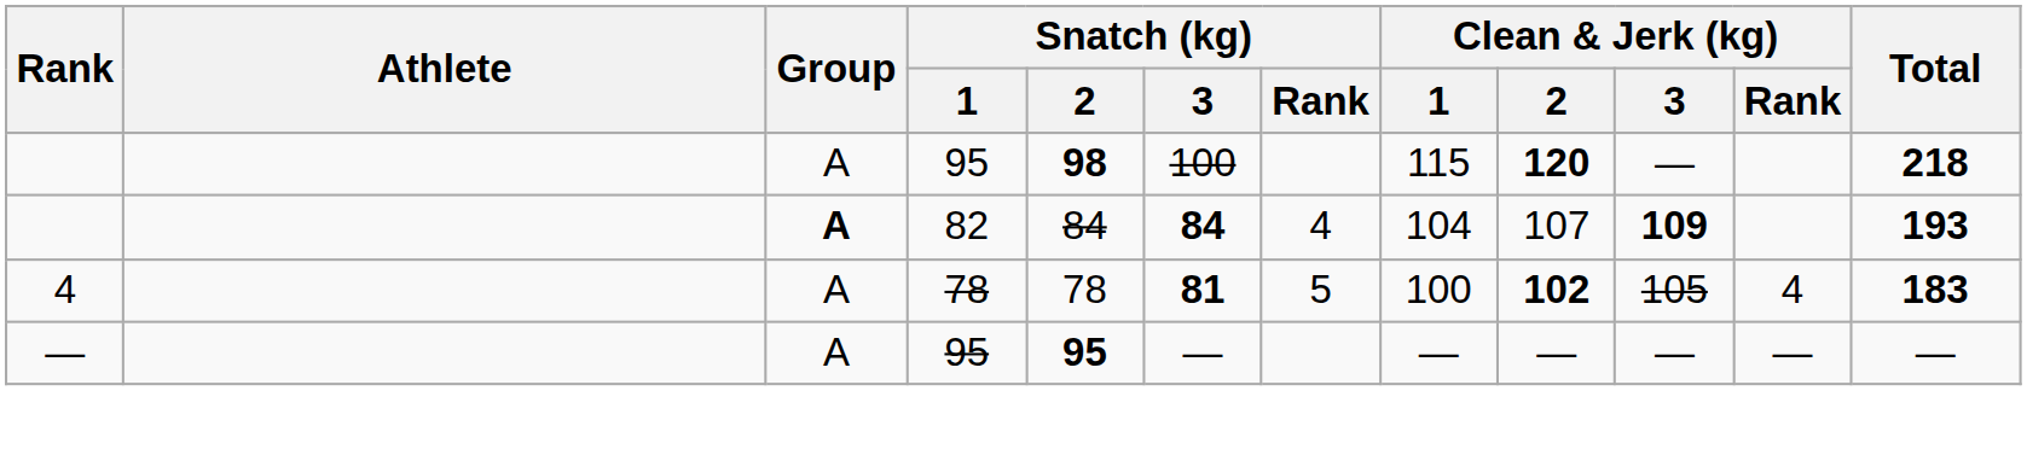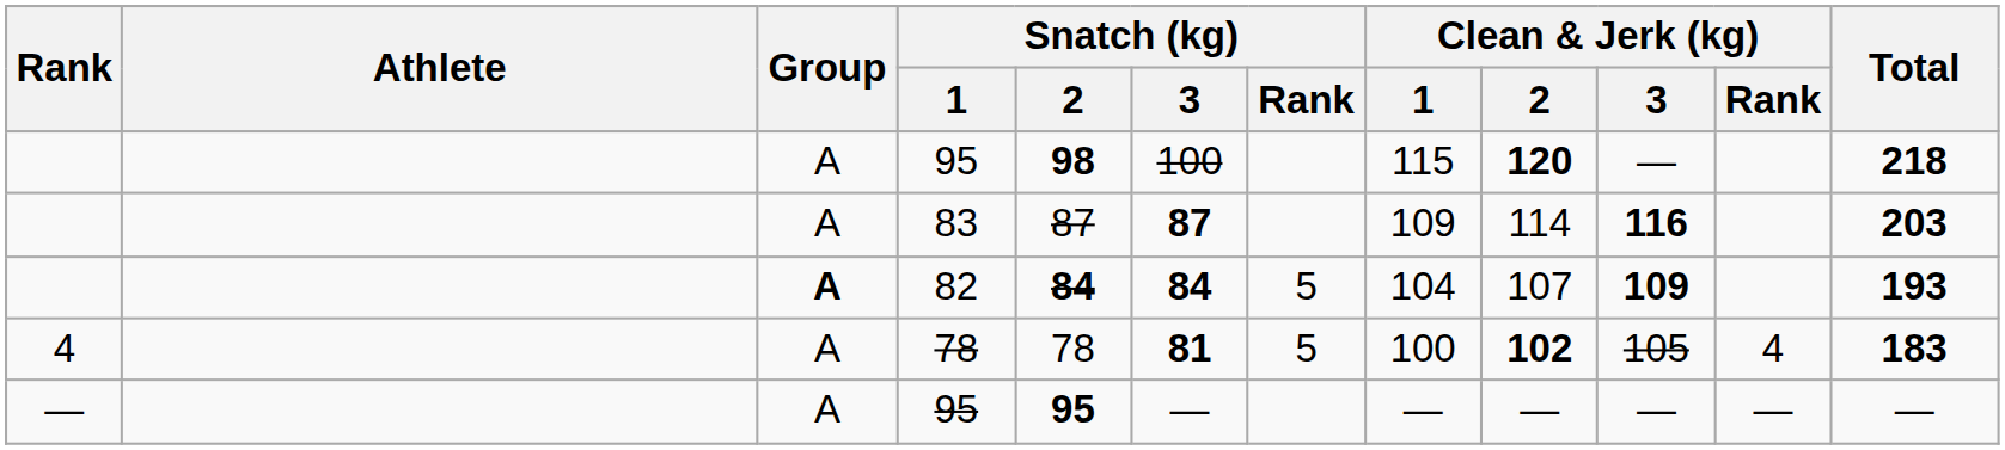 <table class = "wikitable" style="text-align:center;">
 <tr>
 <th rowspan=2 width=40>Rank</th>
 <th rowspan=2 width=250>Athlete</th>
 <th rowspan=2 width=50>Group</th>
 <th colspan=4>Snatch (kg)</th>
 <th colspan=4>Clean & Jerk (kg)</th>
 <th rowspan=2 width=60>Total</th>
 </tr>
 <tr>
 <th width=40>1</th>
 <th width=40>2</th>
 <th width=40>3</th>
 <th width=40>Rank</th>
 <th width=40>1</th>
 <th width=40>2</th>
 <th width=40>3</th>
 <th width=40>Rank</th>
 </tr>
 <tr>
 <td></td>
 <td align=left></td>
 <td>A</td>
 <td>95</td>
 <td><strong>98</strong></td>
 <td><s>100</s></td>
 <td></td>
 <td>115</td>
 <td><strong>120</strong></td>
 <td>—</td>
 <td></td>
 <td><strong>218</strong></td>
 </tr>
 <tr>
 <td></td>
 <td align=left></td>
+<td>A</td>
+<td>83</td>
+<td><s>87</s></td>
+<td><strong>87</strong></td>
+<td></td>
+<td>109</td>
+<td>114</td>
+<td><strong>116</strong></td>
+<td></td>
+<td><strong>203</strong></td>
+</tr>
+<tr>
+<td></td>
+<td align=left></td>
 <td><strong>A</strong></td>
 <td>82</td>
-<td><s>84</s></td>
+<td><strong><s>84</s></strong></td>
 <td><strong>84</strong></td>
-<td>4</td>
+<td>5</td>
 <td>104</td>
 <td>107</td>
 <td><strong>109</strong></td>
 <td></td>
 <td><strong>193</strong></td>
 </tr>
 <tr>
 <td>4</td>
 <td align=left></td>
 <td>A</td>
 <td><s>78</s></td>
 <td>78</td>
 <td><strong>81</strong></td>
 <td>5</td>
 <td>100</td>
 <td><strong>102</strong></td>
 <td><s>105</s></td>
 <td>4</td>
 <td><strong>183</strong></td>
 </tr>
 <tr>
 <td>—</td>
 <td align=left></td>
 <td>A</td>
 <td><s>95</s></td>
 <td><strong>95</strong></td>
 <td>—</td>
 <td></td>
 <td>—</td>
 <td>—</td>
 <td>—</td>
 <td>—</td>
 <td>—</td>
 </tr>
 </table>
